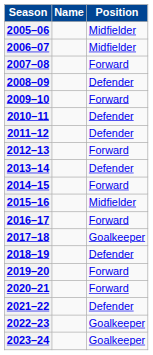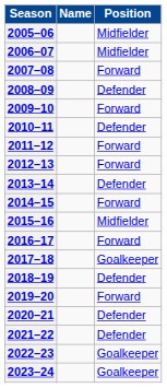 <table class="wikitable sortable">
 <tr>
 <th scope="col" style="background-color:#014593; color:white;;">Season</th>
 <th scope="col" style="background-color:#014593; color:white;;">Name</th>
 <th scope="col" style="background-color:#014593; color:white;;">Position</th>
 </tr>
 <tr>
 <th><a href='#'>2005–06</a></th>
 <td> </td>
 <td><a href='#'>Midfielder</a></td>
 </tr>
 <tr>
 <th><a href='#'>2006–07</a></th>
 <td> </td>
 <td><a href='#'>Midfielder</a></td>
 </tr>
 <tr>
 <th><a href='#'>2007–08</a></th>
 <td> </td>
 <td><a href='#'>Forward</a></td>
 </tr>
 <tr>
 <th><a href='#'>2008–09</a></th>
 <td> </td>
 <td><a href='#'>Defender</a></td>
 </tr>
 <tr>
 <th><a href='#'>2009–10</a></th>
 <td> </td>
 <td><a href='#'>Forward</a></td>
 </tr>
 <tr>
 <th><a href='#'>2010–11</a></th>
 <td> </td>
 <td><a href='#'>Defender</a></td>
 </tr>
 <tr>
 <th><a href='#'>2011–12</a></th>
 <td> </td>
-<td><a href='#'>Defender</a></td>
+<td><a href='#'>Forward</a></td>
 </tr>
 <tr>
 <th><a href='#'>2012–13</a></th>
 <td> </td>
 <td><a href='#'>Forward</a></td>
 </tr>
 <tr>
 <th><a href='#'>2013–14</a></th>
 <td> <strong></strong></td>
 <td><a href='#'>Defender</a></td>
 </tr>
 <tr>
 <th><a href='#'>2014–15</a></th>
 <td> </td>
 <td><a href='#'>Forward</a></td>
 </tr>
 <tr>
 <th><a href='#'>2015–16</a></th>
 <td> </td>
 <td><a href='#'>Midfielder</a></td>
 </tr>
 <tr>
 <th><a href='#'>2016–17</a></th>
 <td> </td>
 <td><a href='#'>Forward</a></td>
 </tr>
 <tr>
 <th><a href='#'>2017–18</a></th>
 <td> <strong></strong></td>
 <td><a href='#'>Goalkeeper</a></td>
 </tr>
 <tr>
 <th><a href='#'>2018–19</a></th>
 <td> </td>
 <td><a href='#'>Defender</a></td>
 </tr>
 <tr>
 <th><a href='#'>2019–20</a></th>
 <td> </td>
 <td><a href='#'>Forward</a></td>
 </tr>
 <tr>
 <th><a href='#'>2020–21</a></th>
 <td> <strong></strong></td>
-<td><a href='#'>Forward</a></td>
+<td><a href='#'>Defender</a></td>
 </tr>
 <tr>
 <th><a href='#'>2021–22</a></th>
 <td> <strong></strong></td>
 <td><a href='#'>Defender</a></td>
 </tr>
 <tr>
 <th><a href='#'>2022–23</a></th>
 <td> <strong></strong></td>
 <td><a href='#'>Goalkeeper</a></td>
 </tr>
 <tr>
 <th><a href='#'>2023–24</a></th>
 <td> <strong></strong></td>
 <td><a href='#'>Goalkeeper</a></td>
 </tr>
 </table>
